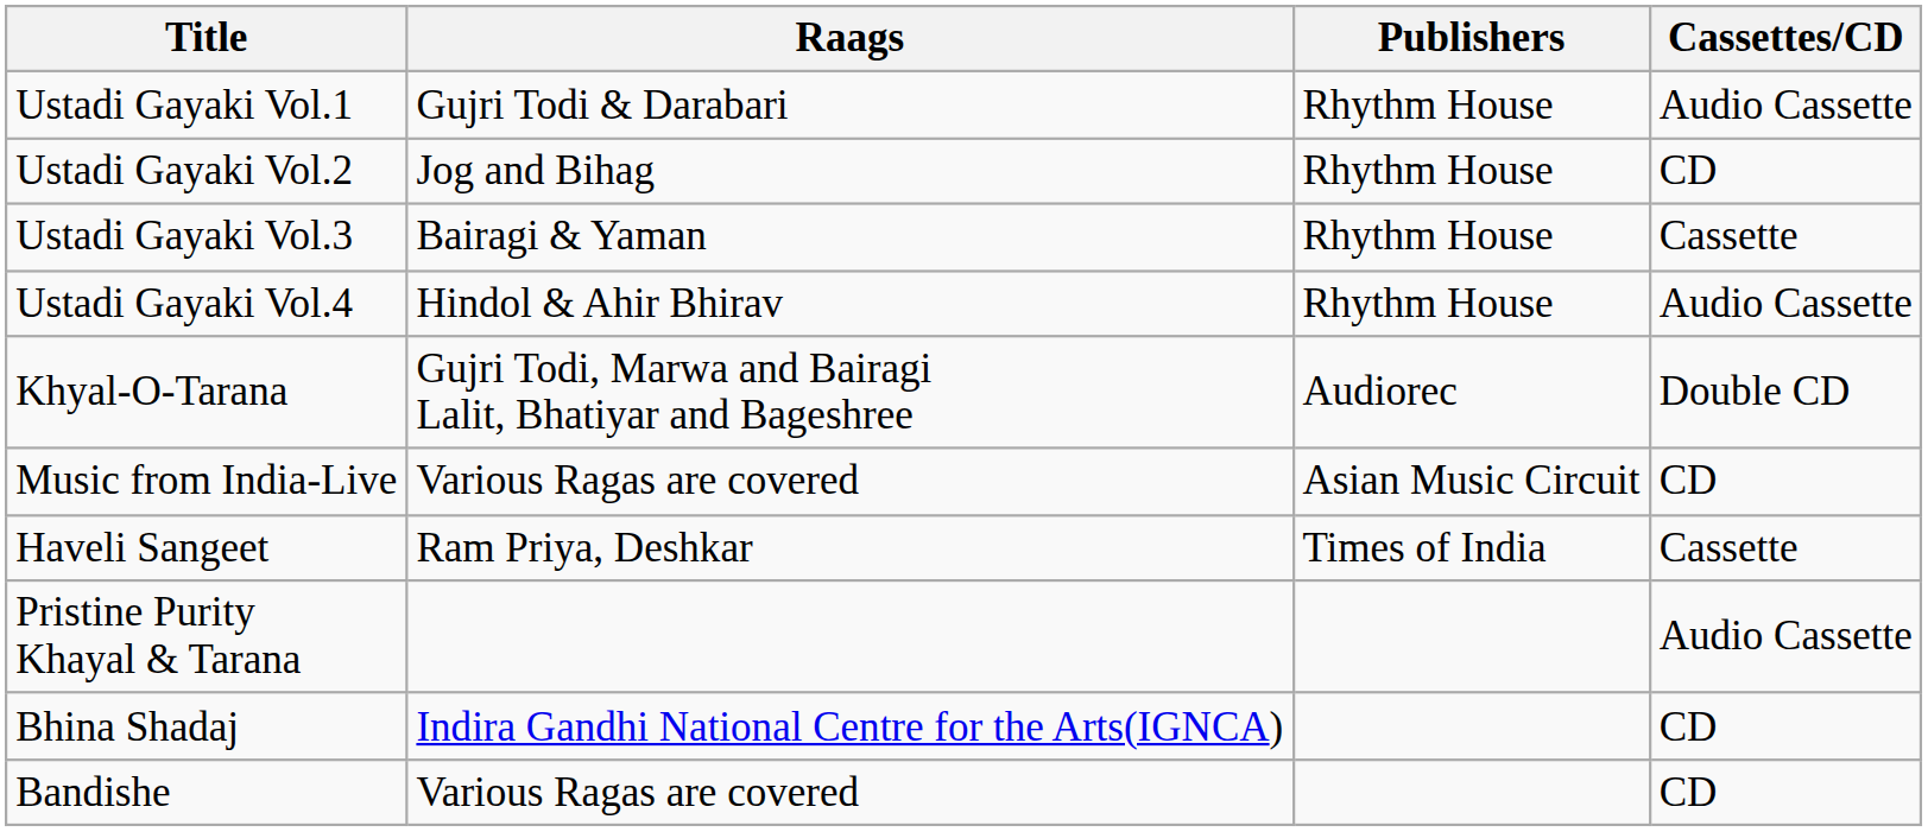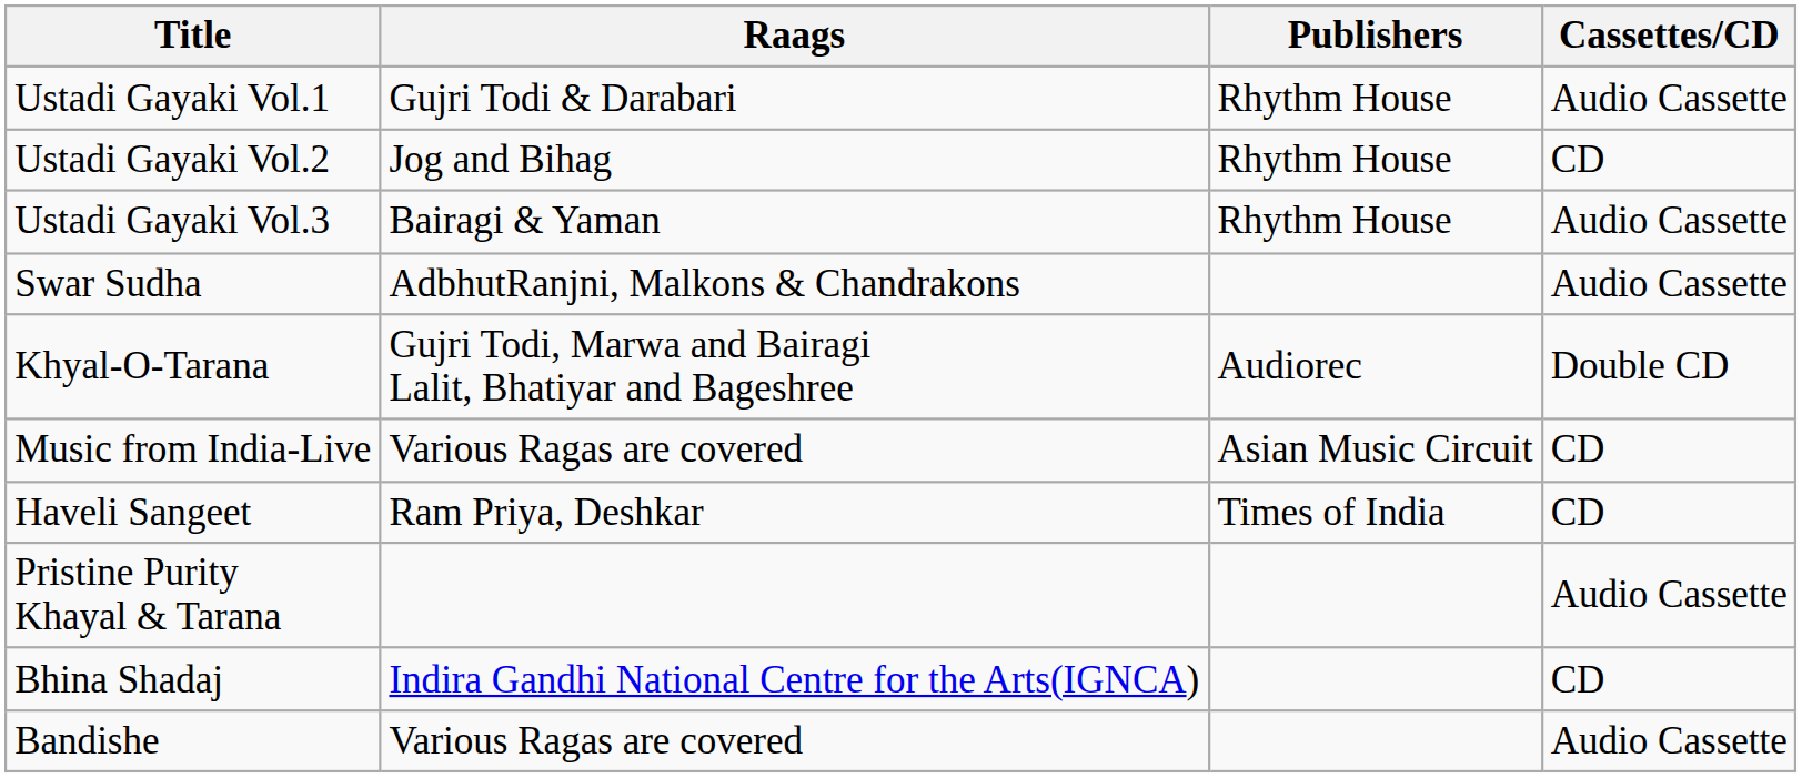 <table class="wikitable">
 <tr>
 <th>Title</th>
 <th>Raags</th>
 <th>Publishers</th>
 <th>Cassettes/CD</th>
 </tr>
 <tr>
 <td>Ustadi Gayaki Vol.1</td>
 <td>Gujri Todi & Darabari</td>
 <td>Rhythm House</td>
 <td>Audio Cassette</td>
 </tr>
 <tr>
 <td>Ustadi Gayaki Vol.2</td>
 <td>Jog and Bihag</td>
 <td>Rhythm House</td>
 <td>CD</td>
 </tr>
 <tr>
 <td>Ustadi Gayaki Vol.3</td>
 <td>Bairagi & Yaman</td>
 <td>Rhythm House</td>
-<td>Cassette</td>
+<td>Audio Cassette</td>
 </tr>
 <tr>
-<td>Ustadi Gayaki Vol.4</td>
-<td>Hindol & Ahir Bhirav</td>
-<td>Rhythm House</td>
+<td>Swar Sudha</td>
+<td>AdbhutRanjni, Malkons & Chandrakons</td>
+<td></td>
 <td>Audio Cassette</td>
 </tr>
 <tr>
 <td>Khyal-O-Tarana</td>
 <td>Gujri Todi, Marwa and Bairagi<br>Lalit, Bhatiyar and Bageshree</td>
 <td>Audiorec</td>
 <td>Double CD</td>
 </tr>
 <tr>
 <td>Music from India-Live</td>
 <td>Various Ragas are covered</td>
 <td>Asian Music Circuit</td>
 <td>CD</td>
 </tr>
 <tr>
 <td>Haveli Sangeet</td>
 <td>Ram Priya, Deshkar</td>
 <td>Times of India</td>
-<td>Cassette</td>
+<td>CD</td>
 </tr>
 <tr>
 <td>Pristine Purity<br>Khayal & Tarana</td>
 <td></td>
 <td></td>
 <td>Audio Cassette</td>
 </tr>
 <tr>
 <td>Bhina Shadaj</td>
 <td><a href='#'>Indira Gandhi National Centre for the Arts(IGNCA</a>)</td>
 <td></td>
 <td>CD</td>
 </tr>
 <tr>
 <td>Bandishe</td>
 <td>Various Ragas are covered</td>
 <td></td>
-<td>CD</td>
+<td>Audio Cassette</td>
 </tr>
 </table>
